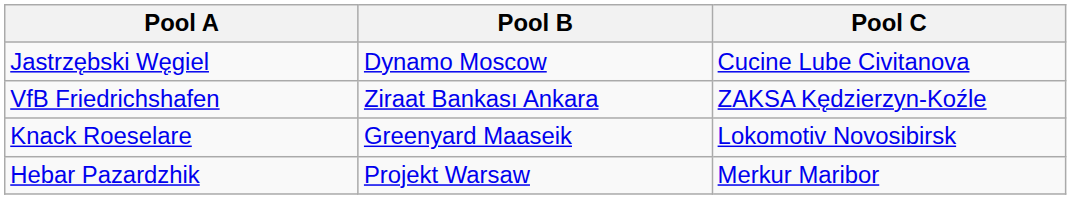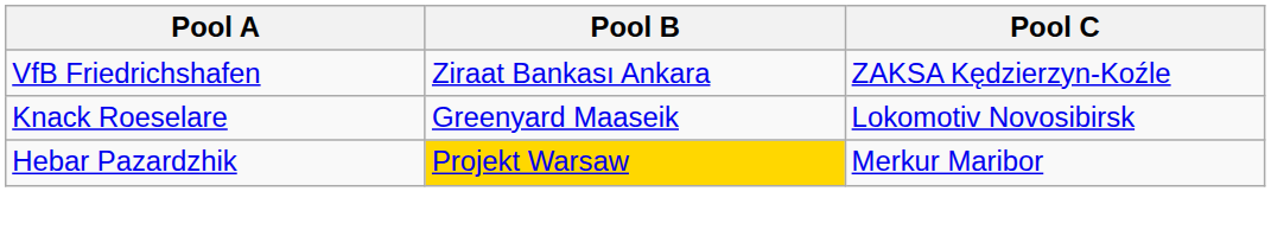 <table class="wikitable" style="text-align:left">
 <tr>
 <th width=230>Pool A</th>
 <th width=230>Pool B</th>
 <th width=230>Pool C</th>
-</tr>
-<tr>
-<td> <a href='#'>Jastrzębski Węgiel</a></td>
-<td> <a href='#'>Dynamo Moscow</a></td>
-<td> <a href='#'>Cucine Lube Civitanova</a></td>
 </tr>
 <tr>
 <td> <a href='#'>VfB Friedrichshafen</a></td>
 <td> <a href='#'>Ziraat Bankası Ankara</a></td>
 <td> <a href='#'>ZAKSA Kędzierzyn-Koźle</a></td>
 </tr>
 <tr>
 <td> <a href='#'>Knack Roeselare</a></td>
 <td> <a href='#'>Greenyard Maaseik</a></td>
 <td> <a href='#'>Lokomotiv Novosibirsk</a></td>
 </tr>
 <tr>
 <td> <a href='#'>Hebar Pazardzhik</a></td>
-<td> <a href='#'>Projekt Warsaw</a></td>
+<td style="background: gold;"> <a href='#'>Projekt Warsaw</a></td>
 <td> <a href='#'>Merkur Maribor</a></td>
 </tr>
 </table>
